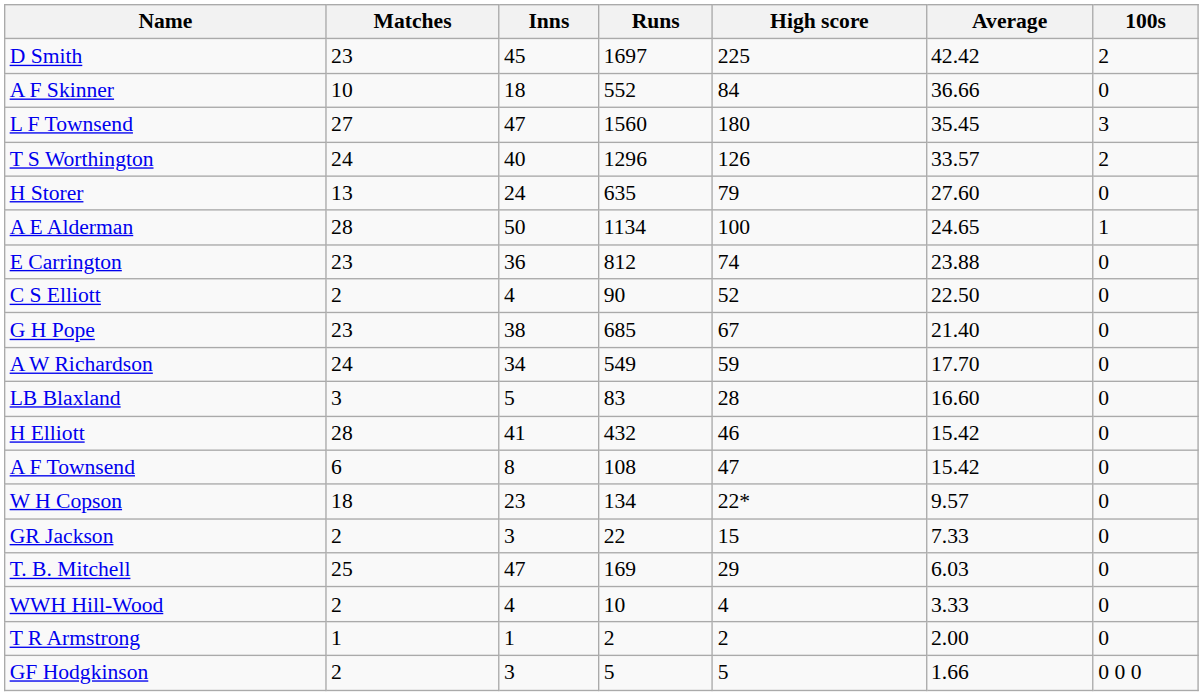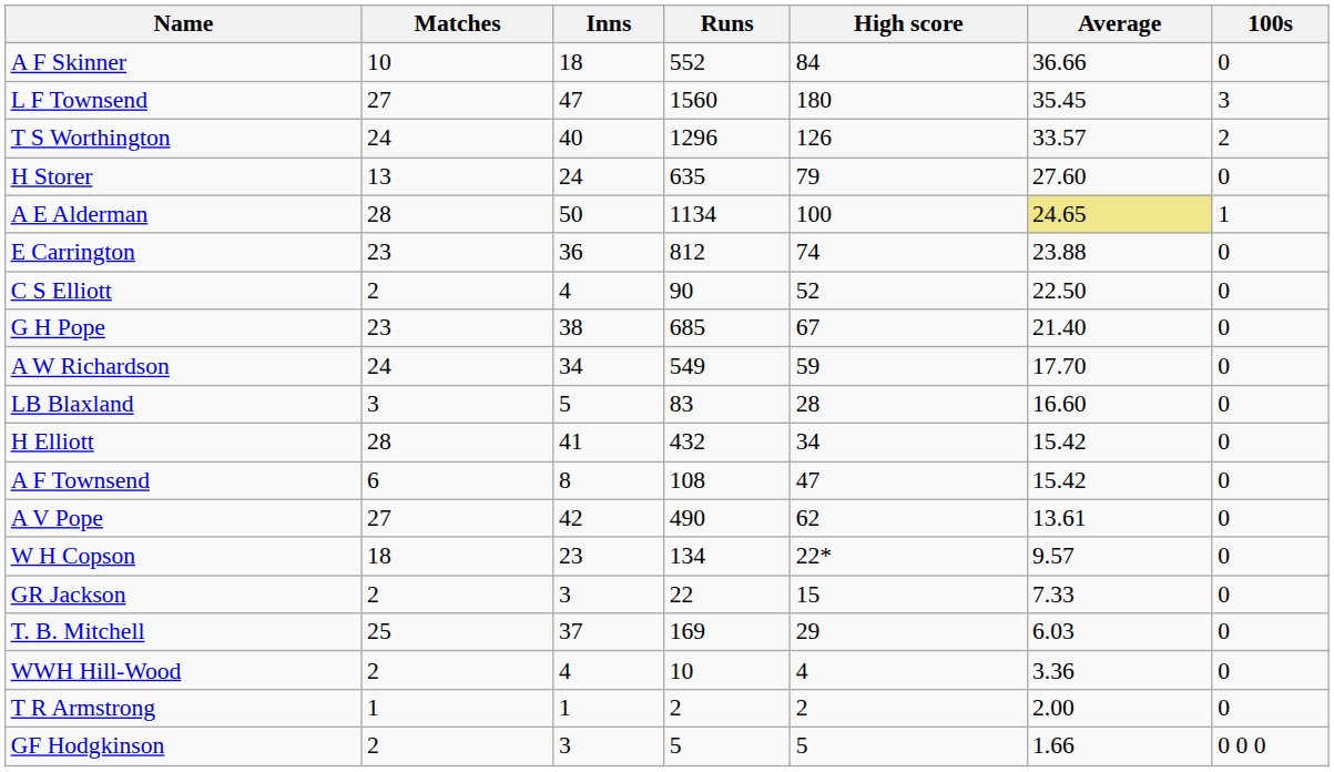 <table class="wikitable sortable" style="width:70%;">
 <tr style="background:#efefef;">
 <th>Name</th>
 <th>Matches</th>
 <th>Inns</th>
 <th>Runs</th>
 <th>High score</th>
 <th>Average</th>
 <th>100s</th>
-</tr>
-<tr>
-<td><a href='#'>D Smith</a></td>
-<td>23</td>
-<td>45</td>
-<td>1697</td>
-<td>225</td>
-<td>42.42</td>
-<td>2</td>
 </tr>
 <tr>
 <td><a href='#'>A F Skinner</a></td>
 <td>10</td>
 <td>18</td>
 <td>552</td>
 <td>84</td>
 <td>36.66</td>
 <td>0</td>
 </tr>
 <tr>
 <td><a href='#'>L F Townsend</a></td>
 <td>27</td>
 <td>47</td>
 <td>1560</td>
 <td>180</td>
 <td>35.45</td>
 <td>3</td>
 </tr>
 <tr>
 <td><a href='#'>T S Worthington</a></td>
 <td>24</td>
 <td>40</td>
 <td>1296</td>
 <td>126</td>
 <td>33.57</td>
 <td>2</td>
 </tr>
 <tr>
 <td><a href='#'>H Storer</a></td>
 <td>13</td>
 <td>24</td>
 <td>635</td>
 <td>79</td>
 <td>27.60</td>
 <td>0</td>
 </tr>
 <tr>
 <td><a href='#'>A E Alderman</a></td>
 <td>28</td>
 <td>50</td>
 <td>1134</td>
 <td>100</td>
-<td>24.65</td>
+<td style="background: khaki;">24.65</td>
 <td>1</td>
 </tr>
 <tr>
 <td><a href='#'>E Carrington</a></td>
 <td>23</td>
 <td>36</td>
 <td>812</td>
 <td>74</td>
 <td>23.88</td>
 <td>0</td>
 </tr>
 <tr>
 <td><a href='#'>C S Elliott</a></td>
 <td>2</td>
 <td>4</td>
 <td>90</td>
 <td>52</td>
 <td>22.50</td>
 <td>0</td>
 </tr>
 <tr>
 <td><a href='#'>G H Pope</a></td>
 <td>23</td>
 <td>38</td>
 <td>685</td>
 <td>67</td>
 <td>21.40</td>
 <td>0</td>
 </tr>
 <tr>
 <td><a href='#'>A W Richardson</a></td>
 <td>24</td>
 <td>34</td>
 <td>549</td>
 <td>59</td>
 <td>17.70</td>
 <td>0</td>
 </tr>
 <tr>
 <td><a href='#'>LB Blaxland</a></td>
 <td>3</td>
 <td>5</td>
 <td>83</td>
 <td>28</td>
 <td>16.60</td>
 <td>0</td>
 </tr>
 <tr>
 <td><a href='#'>H Elliott</a></td>
 <td>28</td>
 <td>41</td>
 <td>432</td>
-<td>46</td>
+<td>34</td>
 <td>15.42</td>
 <td>0</td>
 </tr>
 <tr>
 <td><a href='#'>A F Townsend</a></td>
 <td>6</td>
 <td>8</td>
 <td>108</td>
 <td>47</td>
 <td>15.42</td>
+<td>0</td>
+</tr>
+<tr>
+<td><a href='#'>A V Pope</a></td>
+<td>27</td>
+<td>42</td>
+<td>490</td>
+<td>62</td>
+<td>13.61</td>
 <td>0</td>
 </tr>
 <tr>
 <td><a href='#'>W H Copson</a></td>
 <td>18</td>
 <td>23</td>
 <td>134</td>
 <td>22*</td>
 <td>9.57</td>
 <td>0</td>
 </tr>
 <tr>
 <td><a href='#'>GR Jackson</a></td>
 <td>2</td>
 <td>3</td>
 <td>22</td>
 <td>15</td>
 <td>7.33</td>
 <td>0</td>
 </tr>
 <tr>
 <td><a href='#'>T. B. Mitchell</a></td>
 <td>25</td>
-<td>47</td>
+<td>37</td>
 <td>169</td>
 <td>29</td>
 <td>6.03</td>
 <td>0</td>
 </tr>
 <tr>
 <td><a href='#'>WWH Hill-Wood</a></td>
 <td>2</td>
 <td>4</td>
 <td>10</td>
 <td>4</td>
-<td>3.33</td>
+<td>3.36</td>
 <td>0</td>
 </tr>
 <tr>
 <td><a href='#'>T R Armstrong</a></td>
 <td>1</td>
 <td>1</td>
 <td>2</td>
 <td>2</td>
 <td>2.00</td>
 <td>0</td>
 </tr>
 <tr>
 <td><a href='#'>GF Hodgkinson</a></td>
 <td>2</td>
 <td>3</td>
 <td>5</td>
 <td>5</td>
 <td>1.66</td>
 <td>0 0 0  </td>
 </tr>
 </table>
